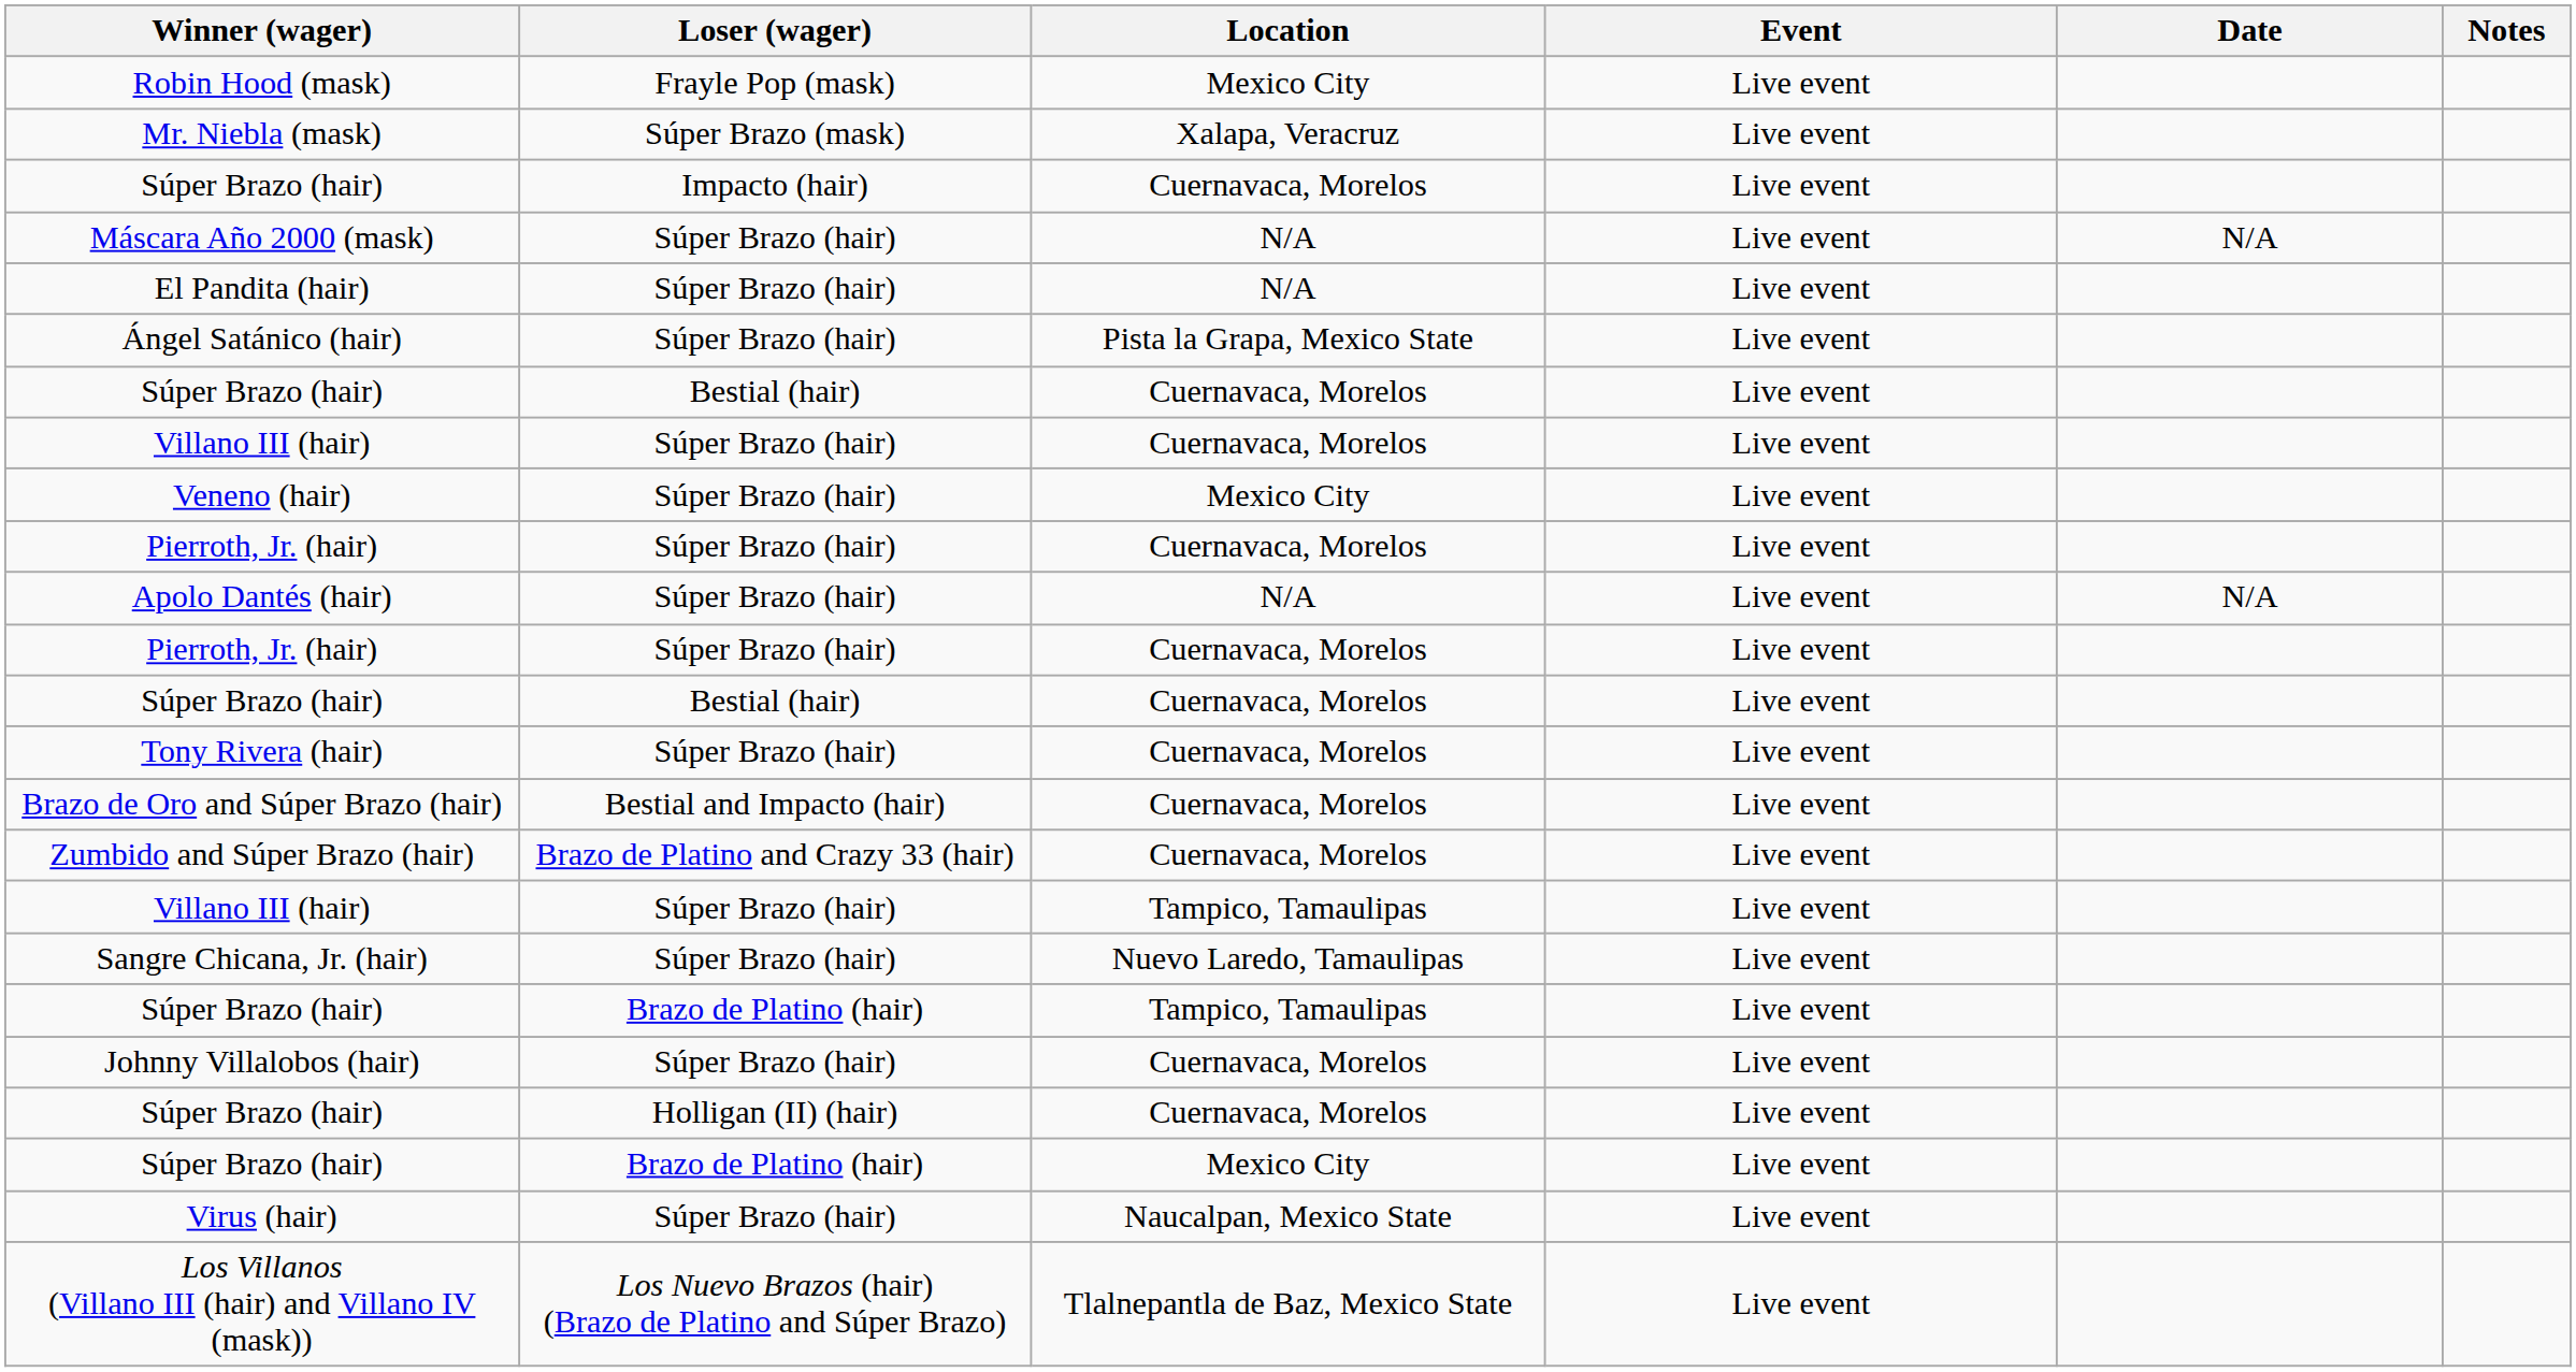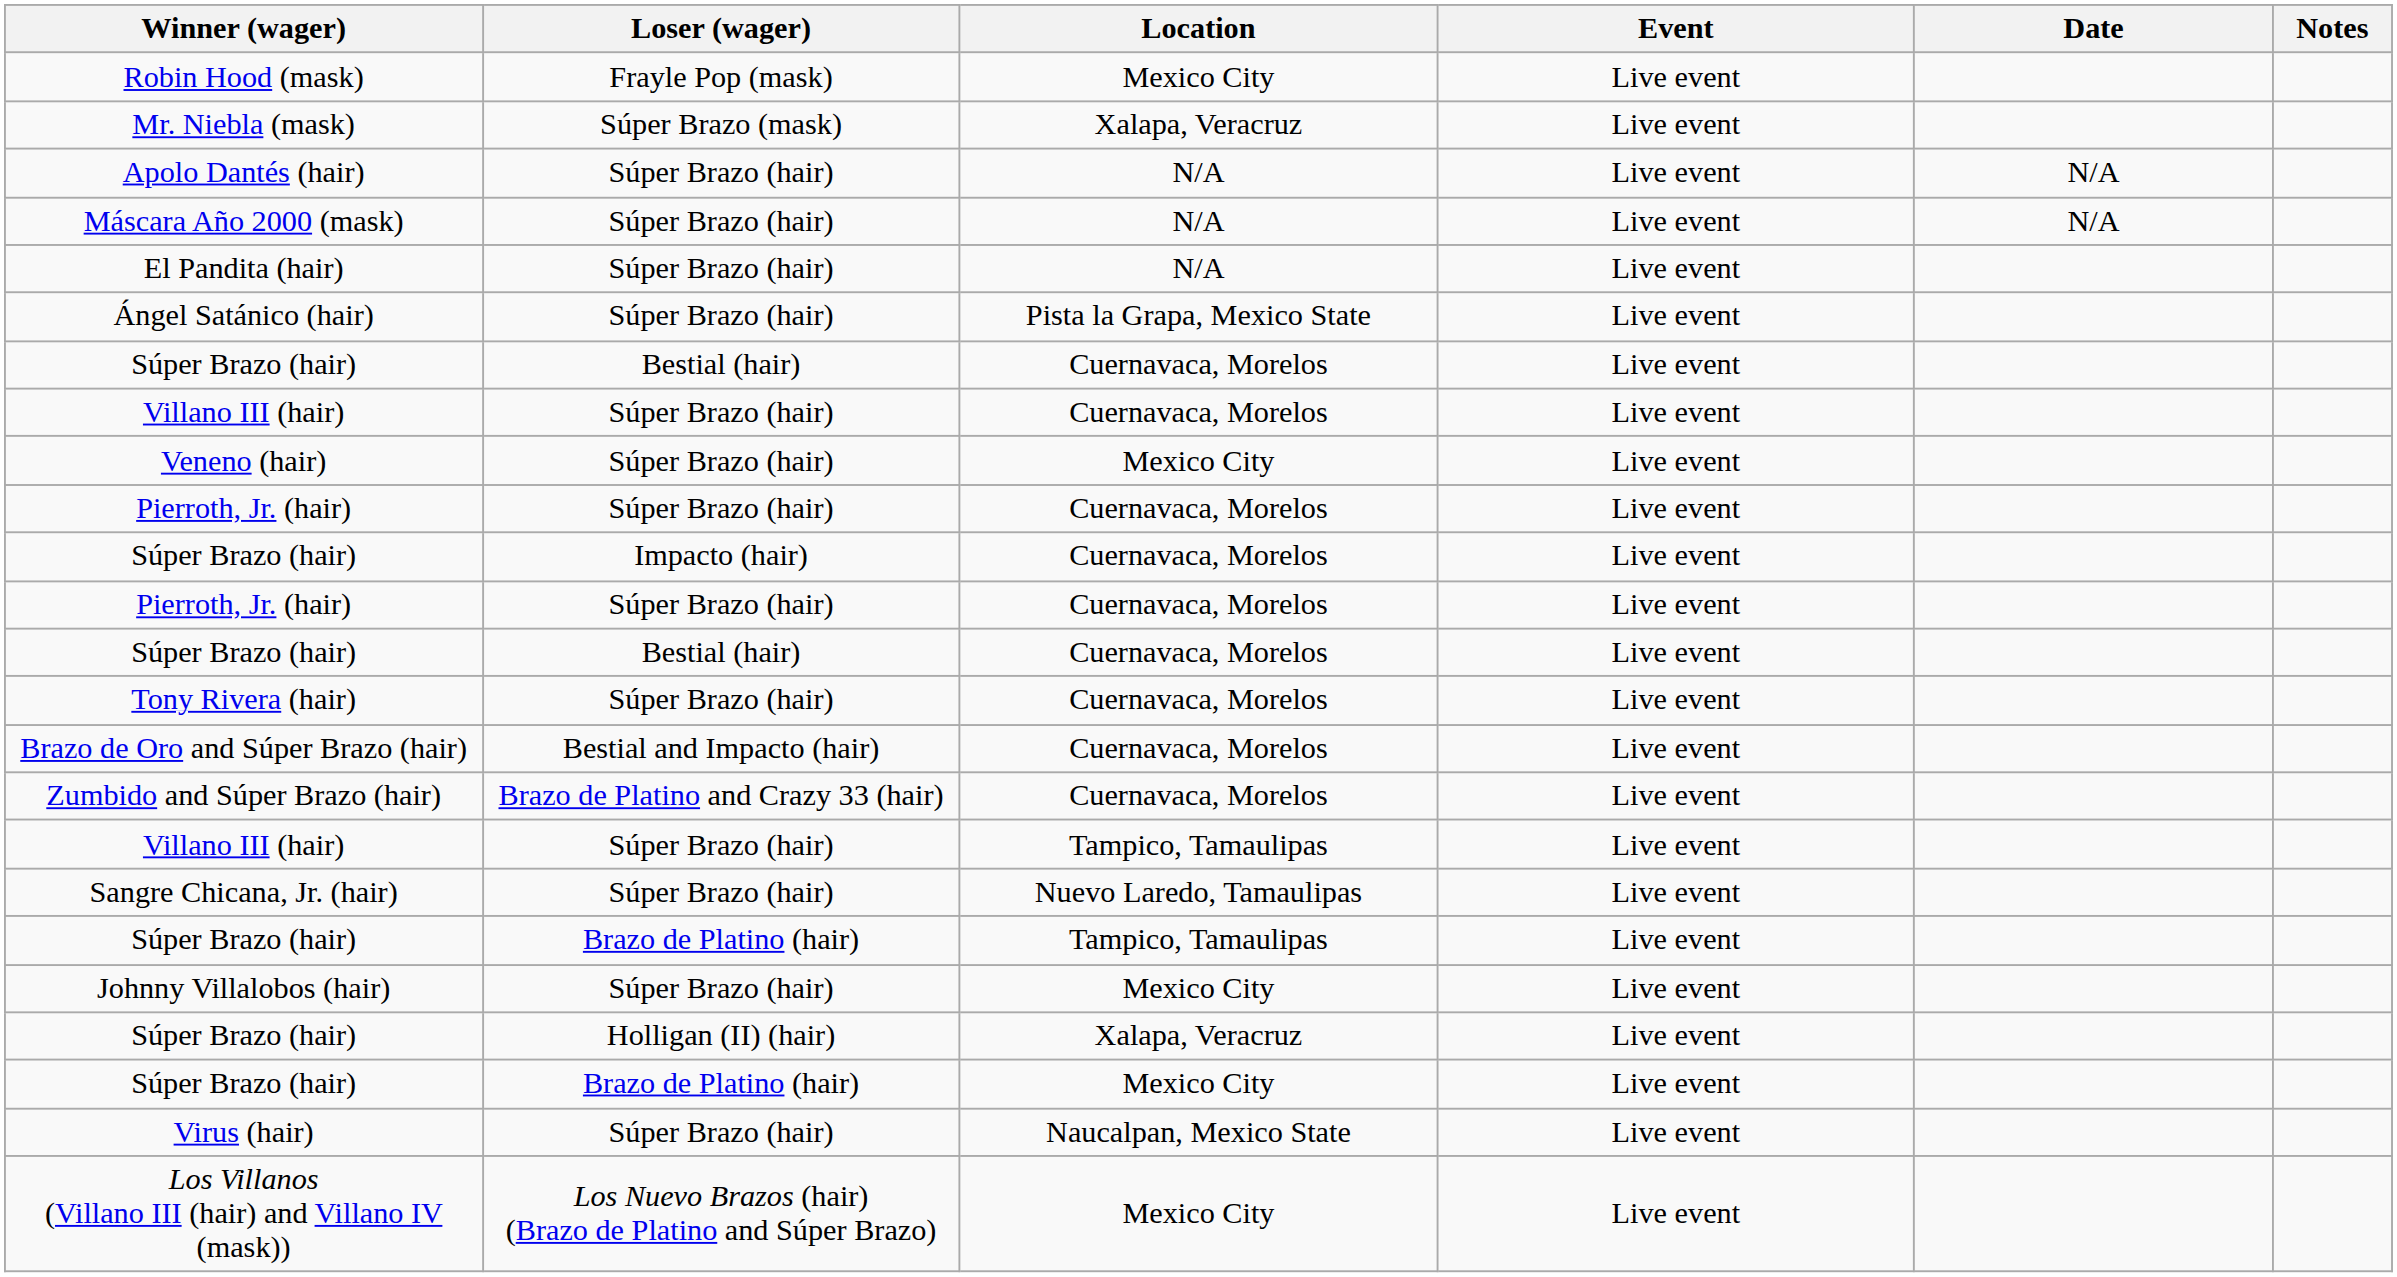 <table class="wikitable sortable" width=100%  style="text-align: center">
 <tr>
 <th width=20% scope="col">Winner (wager)</th>
 <th width=20% scope="col">Loser (wager)</th>
 <th width=20% scope="col">Location</th>
 <th width=20% scope="col">Event</th>
 <th width=15% scope="col">Date</th>
 <th class="unsortable" width=5% scope="col">Notes</th>
 </tr>
 <tr>
 <td><a href='#'>Robin Hood</a> (mask)</td>
 <td>Frayle Pop (mask)</td>
 <td>Mexico City</td>
 <td>Live event</td>
 <td></td>
 <td></td>
 </tr>
 <tr>
 <td><a href='#'>Mr. Niebla</a> (mask)</td>
 <td>Súper Brazo (mask)</td>
 <td>Xalapa, Veracruz</td>
 <td>Live event</td>
 <td></td>
 <td></td>
 </tr>
 <tr>
+<td><a href='#'>Apolo Dantés</a> (hair)</td>
 <td>Súper Brazo (hair)</td>
-<td>Impacto (hair)</td>
-<td>Cuernavaca, Morelos</td>
+<td>N/A</td>
 <td>Live event</td>
-<td></td>
+<td>N/A</td>
 <td></td>
 </tr>
 <tr>
 <td><a href='#'>Máscara Año 2000</a> (mask)</td>
 <td>Súper Brazo (hair)</td>
 <td>N/A</td>
 <td>Live event</td>
 <td>N/A</td>
 <td></td>
 </tr>
 <tr>
 <td>El Pandita (hair)</td>
 <td>Súper Brazo (hair)</td>
 <td>N/A</td>
 <td>Live event</td>
 <td></td>
 <td></td>
 </tr>
 <tr>
 <td>Ángel Satánico (hair)</td>
 <td>Súper Brazo (hair)</td>
 <td>Pista la Grapa, Mexico State</td>
 <td>Live event</td>
 <td></td>
 <td></td>
 </tr>
 <tr>
 <td>Súper Brazo (hair)</td>
 <td>Bestial (hair)</td>
 <td>Cuernavaca, Morelos</td>
 <td>Live event</td>
 <td></td>
 <td></td>
 </tr>
 <tr>
 <td><a href='#'>Villano III</a> (hair)</td>
 <td>Súper Brazo (hair)</td>
 <td>Cuernavaca, Morelos</td>
 <td>Live event</td>
 <td></td>
 <td></td>
 </tr>
 <tr>
 <td><a href='#'>Veneno</a> (hair)</td>
 <td>Súper Brazo (hair)</td>
 <td>Mexico City</td>
 <td>Live event</td>
 <td></td>
 <td></td>
 </tr>
 <tr>
 <td><a href='#'>Pierroth, Jr.</a> (hair)</td>
 <td>Súper Brazo (hair)</td>
 <td>Cuernavaca, Morelos</td>
 <td>Live event</td>
 <td></td>
 <td></td>
 </tr>
 <tr>
-<td><a href='#'>Apolo Dantés</a> (hair)</td>
 <td>Súper Brazo (hair)</td>
-<td>N/A</td>
+<td>Impacto (hair)</td>
+<td>Cuernavaca, Morelos</td>
 <td>Live event</td>
-<td>N/A</td>
+<td></td>
 <td></td>
 </tr>
 <tr>
 <td><a href='#'>Pierroth, Jr.</a> (hair)</td>
 <td>Súper Brazo (hair)</td>
 <td>Cuernavaca, Morelos</td>
 <td>Live event</td>
 <td></td>
 <td></td>
 </tr>
 <tr>
 <td>Súper Brazo (hair)</td>
 <td>Bestial (hair)</td>
 <td>Cuernavaca, Morelos</td>
 <td>Live event</td>
 <td></td>
 <td></td>
 </tr>
 <tr>
 <td><a href='#'>Tony Rivera</a> (hair)</td>
 <td>Súper Brazo (hair)</td>
 <td>Cuernavaca, Morelos</td>
 <td>Live event</td>
 <td></td>
 <td></td>
 </tr>
 <tr>
 <td><a href='#'>Brazo de Oro</a> and Súper Brazo (hair)</td>
 <td>Bestial and Impacto (hair)</td>
 <td>Cuernavaca, Morelos</td>
 <td>Live event</td>
 <td></td>
 <td></td>
 </tr>
 <tr>
 <td><a href='#'>Zumbido</a> and Súper Brazo (hair)</td>
 <td><a href='#'>Brazo de Platino</a> and Crazy 33 (hair)</td>
 <td>Cuernavaca, Morelos</td>
 <td>Live event</td>
 <td></td>
 <td></td>
 </tr>
 <tr>
 <td><a href='#'>Villano III</a> (hair)</td>
 <td>Súper Brazo (hair)</td>
 <td>Tampico, Tamaulipas</td>
 <td>Live event</td>
 <td></td>
 <td></td>
 </tr>
 <tr>
 <td>Sangre Chicana, Jr. (hair)</td>
 <td>Súper Brazo (hair)</td>
 <td>Nuevo Laredo, Tamaulipas</td>
 <td>Live event</td>
 <td></td>
 <td></td>
 </tr>
 <tr>
 <td>Súper Brazo (hair)</td>
 <td><a href='#'>Brazo de Platino</a> (hair)</td>
 <td>Tampico, Tamaulipas</td>
 <td>Live event</td>
 <td></td>
 <td></td>
 </tr>
 <tr>
 <td>Johnny Villalobos (hair)</td>
 <td>Súper Brazo (hair)</td>
-<td>Cuernavaca, Morelos</td>
+<td>Mexico City</td>
 <td>Live event</td>
 <td></td>
 <td></td>
 </tr>
 <tr>
 <td>Súper Brazo (hair)</td>
 <td>Holligan (II) (hair)</td>
-<td>Cuernavaca, Morelos</td>
+<td>Xalapa, Veracruz</td>
 <td>Live event</td>
 <td></td>
 <td> </td>
 </tr>
 <tr>
 <td>Súper Brazo (hair)</td>
 <td><a href='#'>Brazo de Platino</a> (hair)</td>
 <td>Mexico City</td>
 <td>Live event</td>
 <td></td>
 <td></td>
 </tr>
 <tr>
 <td><a href='#'>Virus</a> (hair)</td>
 <td>Súper Brazo (hair)</td>
 <td>Naucalpan, Mexico State</td>
 <td>Live event</td>
 <td></td>
 <td></td>
 </tr>
 <tr>
 <td><em>Los Villanos</em><br>(<a href='#'>Villano III</a> (hair) and <a href='#'>Villano IV</a> (mask))</td>
 <td><em>Los Nuevo Brazos</em> (hair) <br>(<a href='#'>Brazo de Platino</a> and Súper Brazo)</td>
-<td>Tlalnepantla de Baz, Mexico State</td>
+<td>Mexico City</td>
 <td>Live event</td>
 <td></td>
 <td></td>
 </tr>
 </table>
